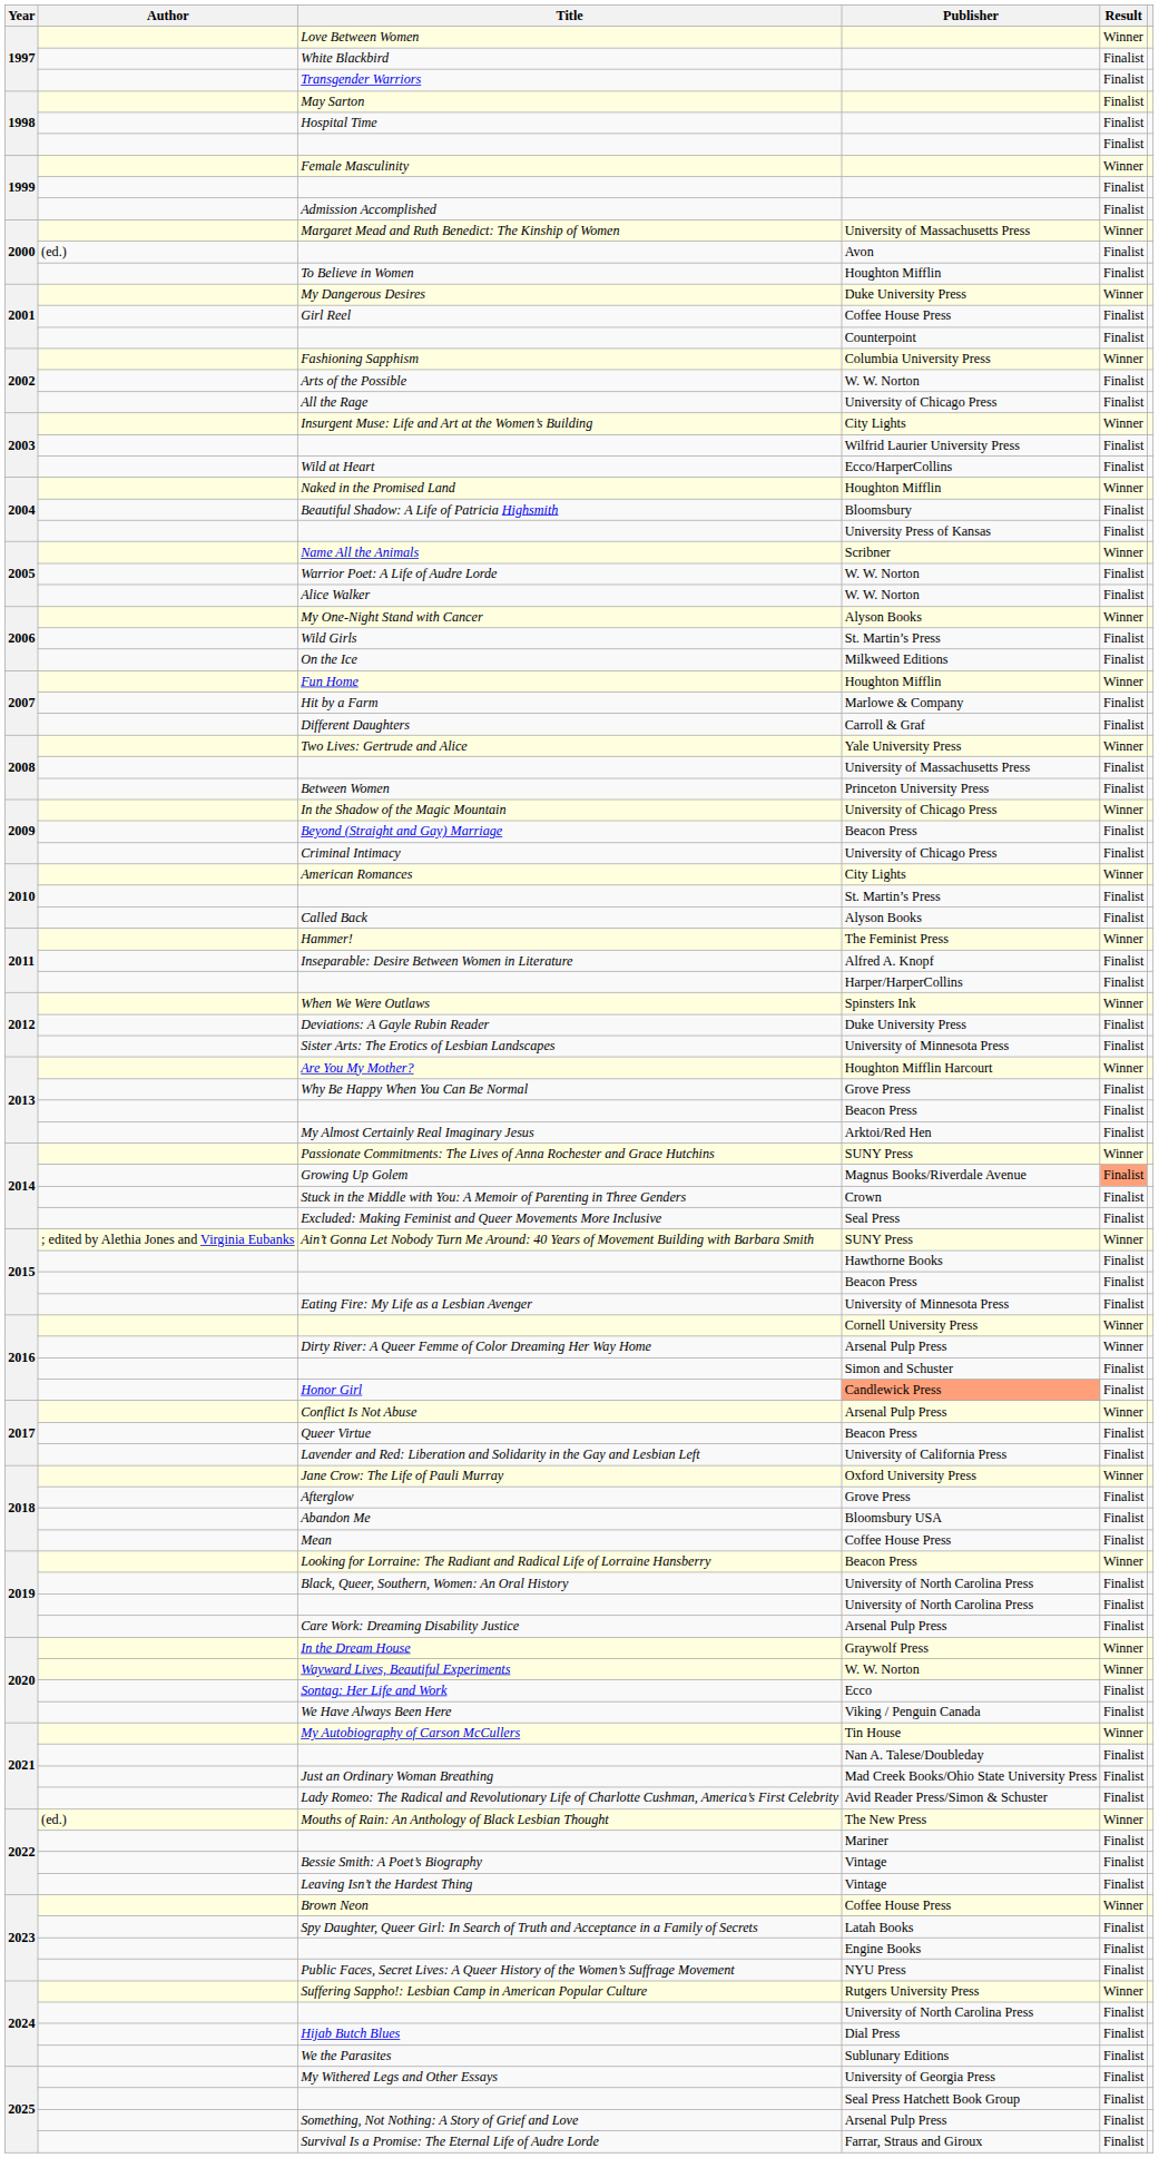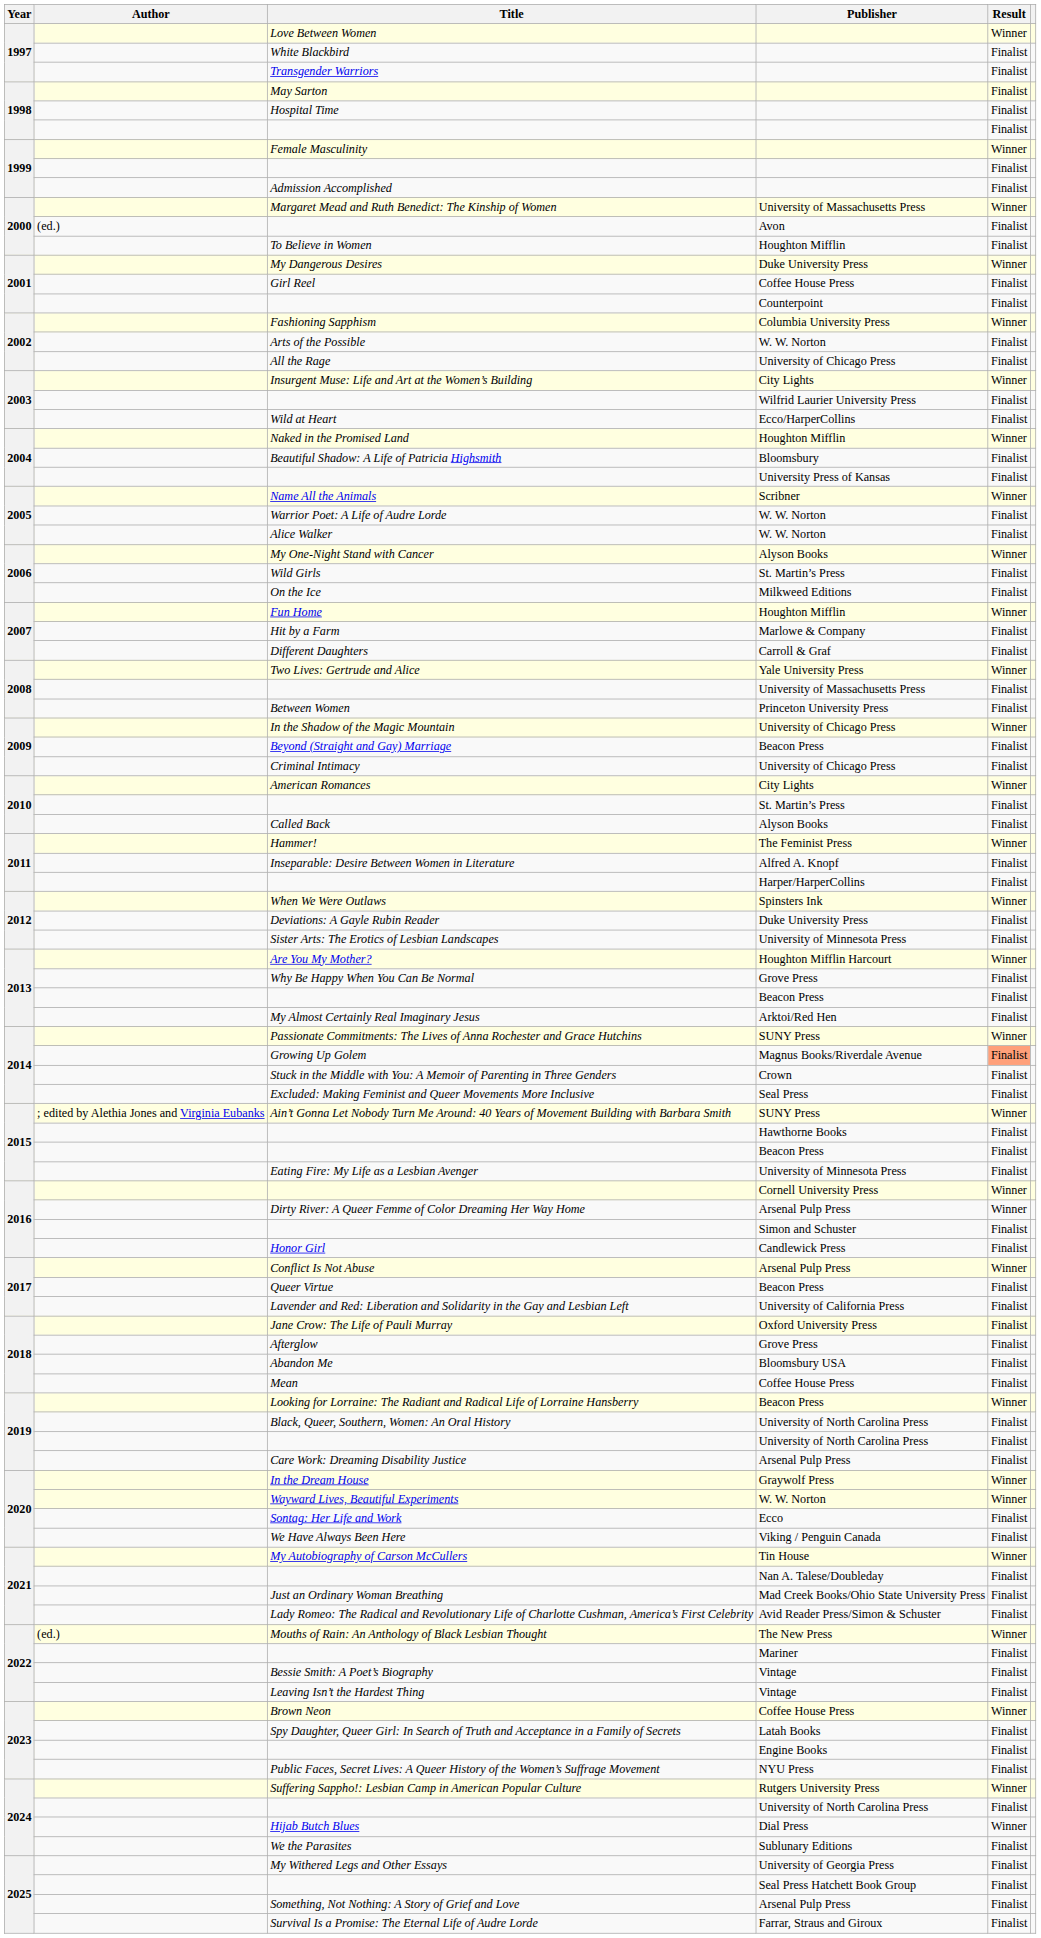 <table class="wikitable sortable mw-collapsible">
 <tr>
 <th scope="col">Year</th>
 <th scope="col">Author</th>
 <th scope="col">Title</th>
 <th scope="col">Publisher</th>
 <th scope="col">Result</th>
 <th scope="col"></th>
 </tr>
 <tr style="background:lightyellow">
 <th rowspan="3">1997</th>
 <td></td>
 <td><em>Love Between Women</em></td>
 <td></td>
 <td>Winner</td>
 <td></td>
 </tr>
 <tr>
 <td></td>
 <td><em>White Blackbird</em></td>
 <td></td>
 <td>Finalist</td>
 <td></td>
 </tr>
 <tr>
 <td></td>
 <td><em><a href='#'>Transgender Warriors</a></em></td>
 <td></td>
 <td>Finalist</td>
 <td></td>
 </tr>
 <tr style="background:lightyellow">
 <th rowspan="3">1998</th>
 <td></td>
 <td><em>May Sarton</em></td>
 <td></td>
 <td>Finalist</td>
 <td></td>
 </tr>
 <tr>
 <td></td>
 <td><em>Hospital Time</em></td>
 <td></td>
 <td>Finalist</td>
 <td></td>
 </tr>
 <tr>
 <td></td>
 <td><em></em></td>
 <td></td>
 <td>Finalist</td>
 <td></td>
 </tr>
 <tr style="background:lightyellow">
 <th rowspan="3">1999</th>
 <td></td>
 <td><em>Female Masculinity</em></td>
 <td></td>
 <td>Winner</td>
 <td></td>
 </tr>
 <tr>
 <td></td>
 <td><em></em></td>
 <td></td>
 <td>Finalist</td>
 <td></td>
 </tr>
 <tr>
 <td></td>
 <td><em>Admission Accomplished</em></td>
 <td></td>
 <td>Finalist</td>
 <td></td>
 </tr>
 <tr style="background:lightyellow">
 <th rowspan="3">2000</th>
 <td></td>
 <td><em>Margaret Mead and Ruth Benedict: The Kinship of Women</em></td>
 <td>University of Massachusetts Press</td>
 <td>Winner</td>
 <td></td>
 </tr>
 <tr>
 <td> (ed.)</td>
 <td><em></em></td>
 <td>Avon</td>
 <td>Finalist</td>
 <td></td>
 </tr>
 <tr>
 <td></td>
 <td><em>To Believe in Women</em></td>
 <td>Houghton Mifflin</td>
 <td>Finalist</td>
 <td></td>
 </tr>
 <tr style="background:lightyellow">
 <th rowspan="3">2001</th>
 <td></td>
 <td><em>My Dangerous Desires</em></td>
 <td>Duke University Press</td>
 <td>Winner</td>
 <td></td>
 </tr>
 <tr>
 <td></td>
 <td><em>Girl Reel</em></td>
 <td>Coffee House Press</td>
 <td>Finalist</td>
 <td></td>
 </tr>
 <tr>
 <td></td>
 <td><em></em></td>
 <td>Counterpoint</td>
 <td>Finalist</td>
 <td></td>
 </tr>
 <tr style="background:lightyellow">
 <th rowspan="3">2002</th>
 <td></td>
 <td><em>Fashioning Sapphism</em></td>
 <td>Columbia University Press</td>
 <td>Winner</td>
 <td></td>
 </tr>
 <tr>
 <td></td>
 <td><em>Arts of the Possible</em></td>
 <td>W. W. Norton</td>
 <td>Finalist</td>
 <td></td>
 </tr>
 <tr>
 <td></td>
 <td><em>All the Rage</em></td>
 <td>University of Chicago Press</td>
 <td>Finalist</td>
 <td></td>
 </tr>
 <tr style="background:lightyellow">
 <th rowspan="3">2003</th>
 <td></td>
 <td><em>Insurgent Muse: Life and Art at the Women’s Building</em></td>
 <td>City Lights</td>
 <td>Winner</td>
 <td></td>
 </tr>
 <tr>
 <td></td>
 <td><em></em></td>
 <td>Wilfrid Laurier University Press</td>
 <td>Finalist</td>
 <td></td>
 </tr>
 <tr>
 <td></td>
 <td><em>Wild at Heart</em></td>
 <td>Ecco/HarperCollins</td>
 <td>Finalist</td>
 <td></td>
 </tr>
 <tr style="background:lightyellow">
 <th rowspan="3">2004</th>
 <td></td>
 <td><em>Naked in the Promised Land</em></td>
 <td>Houghton Mifflin</td>
 <td>Winner</td>
 <td></td>
 </tr>
 <tr>
 <td></td>
 <td><em>Beautiful Shadow: A Life of Patricia <a href='#'>Highsmith</a></em></td>
 <td>Bloomsbury</td>
 <td>Finalist</td>
 <td></td>
 </tr>
 <tr>
 <td></td>
 <td><em></em></td>
 <td>University Press of Kansas</td>
 <td>Finalist</td>
 <td></td>
 </tr>
 <tr style="background:lightyellow">
 <th rowspan="3">2005</th>
 <td></td>
 <td><em><a href='#'>Name All the Animals</a></em></td>
 <td>Scribner</td>
 <td>Winner</td>
 <td></td>
 </tr>
 <tr>
 <td></td>
 <td><em>Warrior Poet: A Life of Audre Lorde</em></td>
 <td>W. W. Norton</td>
 <td>Finalist</td>
 <td></td>
 </tr>
 <tr>
 <td></td>
 <td><em>Alice Walker</em></td>
 <td>W. W. Norton</td>
 <td>Finalist</td>
 <td></td>
 </tr>
 <tr style="background:lightyellow">
 <th rowspan="3">2006</th>
 <td></td>
 <td><em>My One-Night Stand with Cancer</em></td>
 <td>Alyson Books</td>
 <td>Winner</td>
 <td></td>
 </tr>
 <tr>
 <td></td>
 <td><em>Wild Girls</em></td>
 <td>St. Martin’s Press</td>
 <td>Finalist</td>
 <td></td>
 </tr>
 <tr>
 <td></td>
 <td><em>On the Ice</em></td>
 <td>Milkweed Editions</td>
 <td>Finalist</td>
 <td></td>
 </tr>
 <tr style="background:lightyellow">
 <th rowspan="3">2007</th>
 <td></td>
 <td><em><a href='#'>Fun Home</a></em></td>
 <td>Houghton Mifflin</td>
 <td>Winner</td>
 <td></td>
 </tr>
 <tr>
 <td></td>
 <td><em>Hit by a Farm</em></td>
 <td>Marlowe & Company</td>
 <td>Finalist</td>
 <td></td>
 </tr>
 <tr>
 <td></td>
 <td><em>Different Daughters</em></td>
 <td>Carroll & Graf</td>
 <td>Finalist</td>
 <td></td>
 </tr>
 <tr style="background:lightyellow">
 <th rowspan="3">2008</th>
 <td></td>
 <td><em>Two Lives: Gertrude and Alice</em></td>
 <td>Yale University Press</td>
 <td>Winner</td>
 <td></td>
 </tr>
 <tr>
 <td></td>
 <td {{sort></td>
 <td>University of Massachusetts Press</td>
 <td>Finalist</td>
 <td></td>
 </tr>
 <tr>
 <td></td>
 <td><em>Between Women</em></td>
 <td>Princeton University Press</td>
 <td>Finalist</td>
 <td></td>
 </tr>
 <tr style="background:lightyellow">
 <th rowspan="3">2009</th>
 <td></td>
 <td><em>In the Shadow of the Magic Mountain</em></td>
 <td>University of Chicago Press</td>
 <td>Winner</td>
 <td></td>
 </tr>
 <tr>
 <td></td>
 <td><em><a href='#'>Beyond (Straight and Gay) Marriage</a></em></td>
 <td>Beacon Press</td>
 <td>Finalist</td>
 <td></td>
 </tr>
 <tr>
 <td></td>
 <td><em>Criminal Intimacy</em></td>
 <td>University of Chicago Press</td>
 <td>Finalist</td>
 <td></td>
 </tr>
 <tr style="background:lightyellow">
 <th rowspan="3">2010</th>
 <td></td>
 <td><em>American Romances</em></td>
 <td>City Lights</td>
 <td>Winner</td>
 <td></td>
 </tr>
 <tr>
 <td></td>
 <td><em></em></td>
 <td>St. Martin’s Press</td>
 <td>Finalist</td>
 <td></td>
 </tr>
 <tr>
 <td></td>
 <td><em>Called Back</em></td>
 <td>Alyson Books</td>
 <td>Finalist</td>
 <td></td>
 </tr>
 <tr style="background:lightyellow">
 <th rowspan="3">2011</th>
 <td></td>
 <td><em>Hammer!</em></td>
 <td>The Feminist Press</td>
 <td>Winner</td>
 <td></td>
 </tr>
 <tr>
 <td></td>
 <td><em>Inseparable: Desire Between Women in Literature</em></td>
 <td>Alfred A. Knopf</td>
 <td>Finalist</td>
 <td></td>
 </tr>
 <tr>
 <td></td>
 <td><em></em></td>
 <td>Harper/HarperCollins</td>
 <td>Finalist</td>
 <td></td>
 </tr>
 <tr style="background:lightyellow">
 <th rowspan="3">2012</th>
 <td></td>
 <td><em>When We Were Outlaws</em></td>
 <td>Spinsters Ink</td>
 <td>Winner</td>
 <td></td>
 </tr>
 <tr>
 <td></td>
 <td><em>Deviations: A Gayle Rubin Reader</em></td>
 <td>Duke University Press</td>
 <td>Finalist</td>
 <td></td>
 </tr>
 <tr>
 <td></td>
 <td><em>Sister Arts: The Erotics of Lesbian Landscapes</em></td>
 <td>University of Minnesota Press</td>
 <td>Finalist</td>
 <td></td>
 </tr>
 <tr style="background:lightyellow">
 <th rowspan="4">2013</th>
 <td></td>
 <td><em><a href='#'>Are You My Mother?</a></em></td>
 <td>Houghton Mifflin Harcourt</td>
 <td>Winner</td>
 <td></td>
 </tr>
 <tr>
 <td></td>
 <td><em>Why Be Happy When You Can Be Normal</em></td>
 <td>Grove Press</td>
 <td>Finalist</td>
 <td></td>
 </tr>
 <tr>
 <td></td>
 <td><em></em></td>
 <td>Beacon Press</td>
 <td>Finalist</td>
 <td></td>
 </tr>
 <tr>
 <td></td>
 <td><em>My Almost Certainly Real Imaginary Jesus</em></td>
 <td>Arktoi/Red Hen</td>
 <td>Finalist</td>
 <td></td>
 </tr>
 <tr style="background:lightyellow">
 <th rowspan="4">2014</th>
 <td></td>
 <td><em>Passionate Commitments: The Lives of Anna Rochester and Grace Hutchins</em></td>
 <td>SUNY Press</td>
 <td>Winner</td>
 <td></td>
 </tr>
 <tr>
 <td></td>
 <td><em>Growing Up Golem</em></td>
 <td>Magnus Books/Riverdale Avenue</td>
 <td style="background: lightsalmon;">Finalist</td>
 <td></td>
 </tr>
 <tr>
 <td></td>
 <td><em>Stuck in the Middle with You: A Memoir of Parenting in Three Genders</em></td>
 <td>Crown</td>
 <td>Finalist</td>
 <td></td>
 </tr>
 <tr>
 <td></td>
 <td><em>Excluded: Making Feminist and Queer Movements More Inclusive</em></td>
 <td>Seal Press</td>
 <td>Finalist</td>
 <td></td>
 </tr>
 <tr style="background:lightyellow">
 <th rowspan="4">2015</th>
 <td>; edited by Alethia Jones and <a href='#'>Virginia Eubanks</a></td>
 <td><em>Ain’t Gonna Let Nobody Turn Me Around: 40 Years of Movement Building with Barbara Smith</em></td>
 <td>SUNY Press</td>
 <td>Winner</td>
 <td></td>
 </tr>
 <tr>
 <td></td>
 <td><em></em></td>
 <td>Hawthorne Books</td>
 <td>Finalist</td>
 <td></td>
 </tr>
 <tr>
 <td></td>
 <td><em></em></td>
 <td>Beacon Press</td>
 <td>Finalist</td>
 <td></td>
 </tr>
 <tr>
 <td></td>
 <td><em>Eating Fire: My Life as a Lesbian Avenger</em></td>
 <td>University of Minnesota Press</td>
 <td>Finalist</td>
 <td></td>
 </tr>
 <tr style="background:lightyellow">
 <th rowspan="4">2016</th>
 <td></td>
 <td><em></em></td>
 <td>Cornell University Press</td>
 <td>Winner</td>
 <td></td>
 </tr>
 <tr>
 <td></td>
 <td><em>Dirty River: A Queer Femme of Color Dreaming Her Way Home</em></td>
 <td>Arsenal Pulp Press</td>
 <td>Winner</td>
 <td></td>
 </tr>
 <tr>
 <td></td>
 <td></td>
 <td>Simon and Schuster</td>
 <td>Finalist</td>
 <td></td>
 </tr>
 <tr>
 <td></td>
 <td><em><a href='#'>Honor Girl</a></em></td>
-<td style="background: lightsalmon;">Candlewick Press</td>
+<td>Candlewick Press</td>
 <td>Finalist</td>
 <td></td>
 </tr>
 <tr style="background:lightyellow">
 <th rowspan="3">2017</th>
 <td></td>
 <td><em>Conflict Is Not Abuse</em></td>
 <td>Arsenal Pulp Press</td>
 <td>Winner</td>
 <td></td>
 </tr>
 <tr>
 <td></td>
 <td><em>Queer Virtue</em></td>
 <td>Beacon Press</td>
 <td>Finalist</td>
 <td></td>
 </tr>
 <tr>
 <td></td>
 <td><em>Lavender and Red: Liberation and Solidarity in the Gay and Lesbian Left</em></td>
 <td>University of California Press</td>
 <td>Finalist</td>
 <td></td>
 </tr>
 <tr style="background:lightyellow">
 <th rowspan="4">2018</th>
 <td></td>
 <td><em>Jane Crow: The Life of Pauli Murray</em></td>
 <td>Oxford University Press</td>
-<td>Winner</td>
+<td>Finalist</td>
 <td></td>
 </tr>
 <tr>
 <td></td>
 <td><em>Afterglow</em></td>
 <td>Grove Press</td>
 <td>Finalist</td>
 <td></td>
 </tr>
 <tr>
 <td></td>
 <td><em>Abandon Me</em></td>
 <td>Bloomsbury USA</td>
 <td>Finalist</td>
 <td></td>
 </tr>
 <tr>
 <td></td>
 <td><em>Mean</em></td>
 <td>Coffee House Press</td>
 <td>Finalist</td>
 <td></td>
 </tr>
 <tr style="background:lightyellow">
 <th rowspan="4">2019</th>
 <td></td>
 <td><em>Looking for Lorraine: The Radiant and Radical Life of Lorraine Hansberry</em></td>
 <td>Beacon Press</td>
 <td>Winner</td>
 <td></td>
 </tr>
 <tr>
 <td></td>
 <td><em>Black, Queer, Southern, Women: An Oral History</em></td>
 <td>University of North Carolina Press</td>
 <td>Finalist</td>
 <td></td>
 </tr>
 <tr>
 <td></td>
 <td><em></em></td>
 <td>University of North Carolina Press</td>
 <td>Finalist</td>
 <td></td>
 </tr>
 <tr>
 <td></td>
 <td><em>Care Work: Dreaming Disability Justice</em></td>
 <td>Arsenal Pulp Press</td>
 <td>Finalist</td>
 <td></td>
 </tr>
 <tr style="background:lightyellow">
 <th rowspan="4">2020</th>
 <td></td>
 <td><em><a href='#'>In the Dream House</a></em></td>
 <td>Graywolf Press</td>
 <td>Winner</td>
 <td></td>
 </tr>
 <tr style="background:lightyellow">
 <td></td>
 <td><em><a href='#'>Wayward Lives, Beautiful Experiments</a></em></td>
 <td>W. W. Norton</td>
 <td>Winner</td>
 <td></td>
 </tr>
 <tr>
 <td></td>
 <td><em><a href='#'>Sontag: Her Life and Work</a></em></td>
 <td>Ecco</td>
 <td>Finalist</td>
 <td></td>
 </tr>
 <tr>
 <td></td>
 <td><em>We Have Always Been Here</em></td>
 <td>Viking / Penguin Canada</td>
 <td>Finalist</td>
 <td></td>
 </tr>
 <tr style="background:lightyellow">
 <th rowspan="4">2021</th>
 <td></td>
 <td><em><a href='#'>My Autobiography of Carson McCullers</a></em></td>
 <td>Tin House</td>
 <td>Winner</td>
 <td></td>
 </tr>
 <tr>
 <td></td>
 <td><em></em></td>
 <td>Nan A. Talese/Doubleday</td>
 <td>Finalist</td>
 <td></td>
 </tr>
 <tr>
 <td></td>
 <td><em>Just an Ordinary Woman Breathing</em></td>
 <td>Mad Creek Books/Ohio State University Press</td>
 <td>Finalist</td>
 <td></td>
 </tr>
 <tr>
 <td></td>
 <td><em>Lady Romeo: The Radical and Revolutionary Life of Charlotte Cushman, America’s First Celebrity</em></td>
 <td>Avid Reader Press/Simon & Schuster</td>
 <td>Finalist</td>
 <td></td>
 </tr>
 <tr style="background:lightyellow">
 <th rowspan="4">2022</th>
 <td> (ed.)</td>
 <td><em>Mouths of Rain: An Anthology of Black Lesbian Thought</em></td>
 <td>The New Press</td>
 <td>Winner</td>
 <td></td>
 </tr>
 <tr>
 <td></td>
 <td></td>
 <td>Mariner</td>
 <td>Finalist</td>
 <td></td>
 </tr>
 <tr>
 <td></td>
 <td><em>Bessie Smith: A Poet’s Biography</em></td>
 <td>Vintage</td>
 <td>Finalist</td>
 <td></td>
 </tr>
 <tr>
 <td></td>
 <td><em>Leaving Isn’t the Hardest Thing</em></td>
 <td>Vintage</td>
 <td>Finalist</td>
 <td></td>
 </tr>
 <tr style="background:lightyellow">
 <th rowspan="4">2023</th>
 <td></td>
 <td><em>Brown Neon</em></td>
 <td>Coffee House Press</td>
 <td>Winner</td>
 <td></td>
 </tr>
 <tr>
 <td></td>
 <td><em>Spy Daughter, Queer Girl: In Search of Truth and Acceptance in a Family of Secrets</em></td>
 <td>Latah Books</td>
 <td>Finalist</td>
 <td></td>
 </tr>
 <tr>
 <td></td>
 <td><em></em></td>
 <td>Engine Books</td>
 <td>Finalist</td>
 <td></td>
 </tr>
 <tr>
 <td></td>
 <td><em>Public Faces, Secret Lives: A Queer History of the Women’s Suffrage Movement</em></td>
 <td>NYU Press</td>
 <td>Finalist</td>
 <td></td>
 </tr>
 <tr style="background:lightyellow">
 <th rowspan="4">2024</th>
 <td></td>
 <td><em>Suffering Sappho!: Lesbian Camp in American Popular Culture</em></td>
 <td>Rutgers University Press</td>
 <td>Winner</td>
 <td></td>
 </tr>
 <tr>
 <td></td>
 <td></td>
 <td>University of North Carolina Press</td>
 <td>Finalist</td>
 <td></td>
 </tr>
 <tr>
 <td></td>
 <td><em><a href='#'>Hijab Butch Blues</a></em></td>
 <td>Dial Press</td>
-<td>Finalist</td>
+<td>Winner</td>
 <td></td>
 </tr>
 <tr>
 <td></td>
 <td><em>We the Parasites</em></td>
 <td>Sublunary Editions</td>
 <td>Finalist</td>
 <td></td>
 </tr>
 <tr>
 <th rowspan="4">2025</th>
 <td></td>
 <td><em>My Withered Legs and Other Essays</em></td>
 <td>University of Georgia Press</td>
 <td>Finalist</td>
 <td></td>
 </tr>
 <tr>
 <td></td>
 <td><em></em></td>
 <td>Seal Press Hatchett Book Group</td>
 <td>Finalist</td>
 <td></td>
 </tr>
 <tr>
 <td></td>
 <td><em>Something, Not Nothing: A Story of Grief and Love</em></td>
 <td>Arsenal Pulp Press</td>
 <td>Finalist</td>
 <td></td>
 </tr>
 <tr>
 <td></td>
 <td><em>Survival Is a Promise: The Eternal Life of Audre Lorde</em></td>
 <td>Farrar, Straus and Giroux</td>
 <td>Finalist</td>
 <td></td>
 </tr>
 </table>
